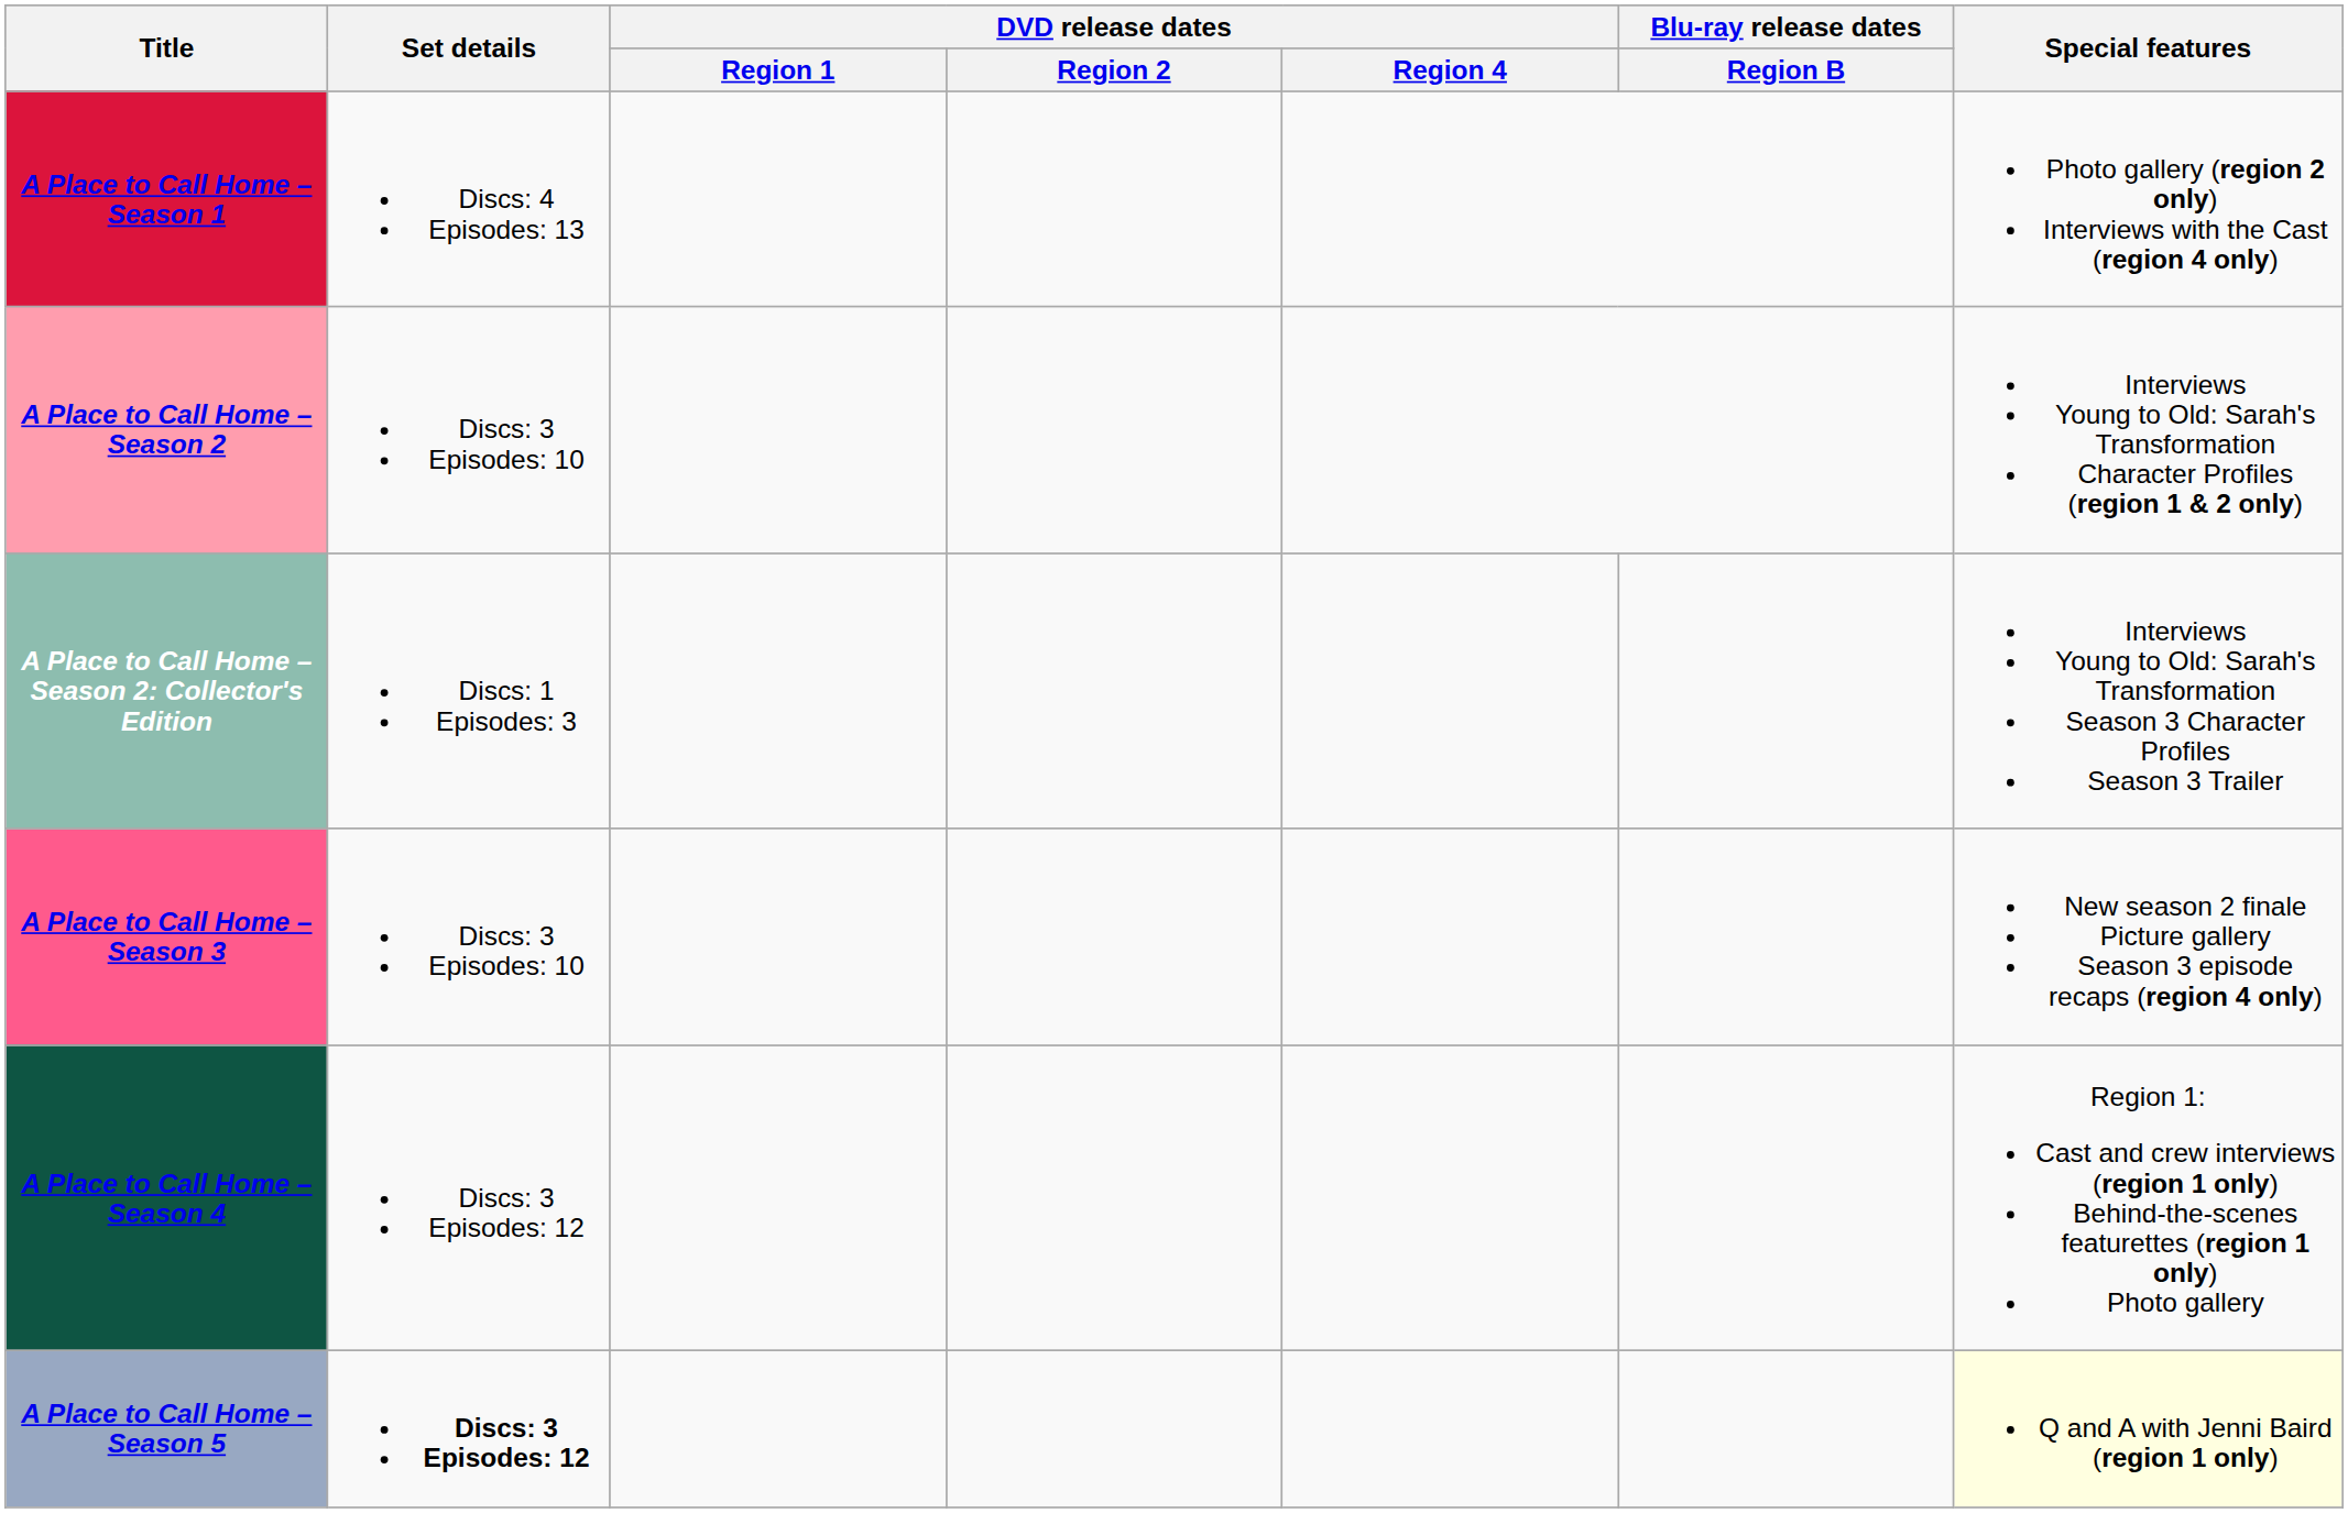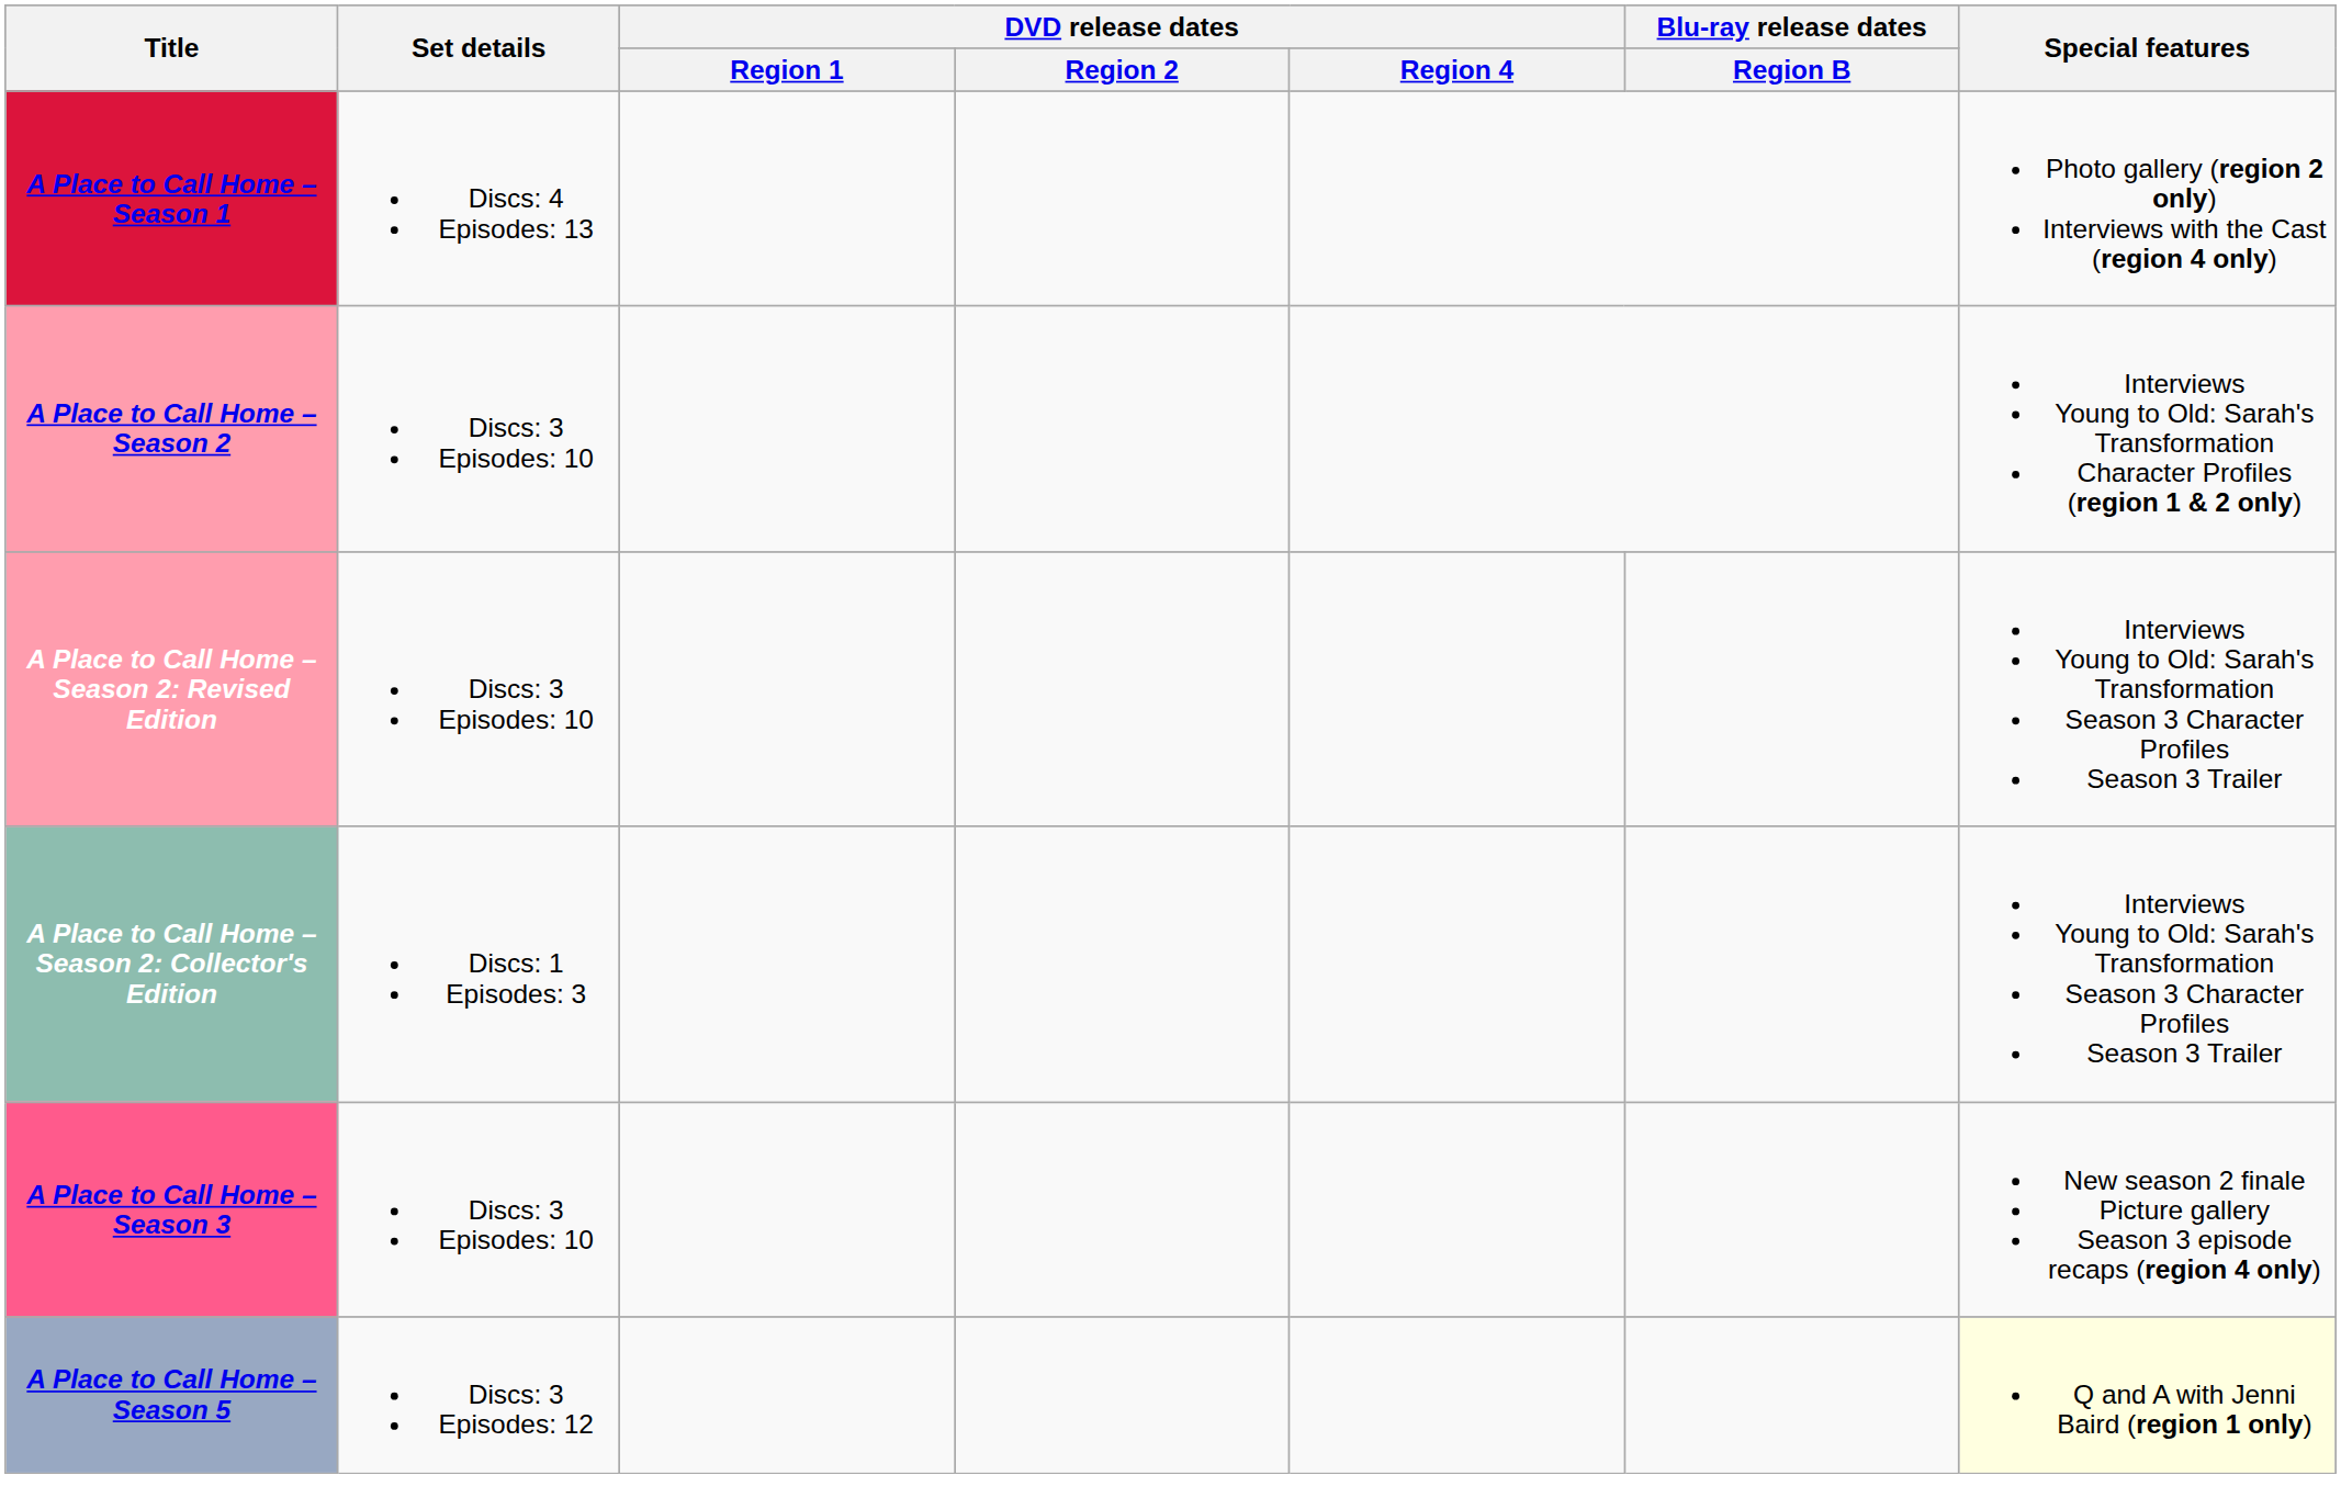 <table class="wikitable plainrowheaders" style="font-size:90%; text-align: center">
 <tr>
 <th scope="col" rowspan="2">Title</th>
 <th scope="col" rowspan="2" style="width: 10em;">Set details</th>
 <th scope="col" colspan="3"><a href='#'>DVD</a> release dates</th>
 <th scope="col" colspan="1"><a href='#'>Blu-ray</a> release dates</th>
 <th scope="col" rowspan="2">Special features</th>
 </tr>
 <tr>
 <th scope="col" style="width: 12em; font-size: 100%;"><a href='#'>Region 1</a></th>
 <th scope="col" style="width: 12em; font-size: 100%;"><a href='#'>Region 2</a></th>
 <th scope="col" style="width: 12em; font-size: 100%;"><a href='#'>Region 4</a></th>
 <th scope="col" style="width: 12em; font-size: 100%;"><a href='#'>Region B</a></th>
 </tr>
 <tr>
 <th scope="row" style="background:#dc143c; color:#fff;"><em><a href='#'><span>A Place to Call Home – Season 1</span></a></em></th>
 <td><br><ul><li>Discs: 4</li><li>Episodes: 13</li></ul></td>
 <td></td>
 <td></td>
 <td colspan="2"></td>
 <td><br><ul><li>Photo gallery (<strong>region 2 only</strong>)</li><li>Interviews with the Cast (<strong>region 4 only</strong>)</li></ul></td>
 </tr>
 <tr>
 <th scope="row" style="background:#FF9DAE; color:#fff;"><em><a href='#'><span>A Place to Call Home – Season 2</span></a></em></th>
 <td><br><ul><li>Discs: 3</li><li>Episodes: 10</li></ul></td>
 <td></td>
 <td></td>
 <td colspan="2"></td>
 <td><br><ul><li>Interviews</li><li>Young to Old: Sarah's Transformation</li><li>Character Profiles (<strong>region 1 & 2 only</strong>)</li></ul></td>
 </tr>
 <tr>
+<th scope="row" style="background:#FF9DAE; color:#fff;"><em><span>A Place to Call Home – Season 2: Revised Edition</span></em></th>
+<td><br><ul><li>Discs: 3</li><li>Episodes: 10</li></ul></td>
+<td></td>
+<td></td>
+<td></td>
+<td></td>
+<td><br><ul><li>Interviews</li><li>Young to Old: Sarah's Transformation</li><li>Season 3 Character Profiles</li><li>Season 3 Trailer</li></ul></td>
+</tr>
+<tr>
 <th scope="row" style="background:#8DBDAF; color:#fff;"><em><span>A Place to Call Home – Season 2: Collector's Edition</span></em></th>
 <td><br><ul><li>Discs: 1</li><li>Episodes: 3</li></ul></td>
 <td></td>
 <td></td>
 <td></td>
 <td></td>
 <td><br><ul><li>Interviews</li><li>Young to Old: Sarah's Transformation</li><li>Season 3 Character Profiles</li><li>Season 3 Trailer</li></ul></td>
 </tr>
 <tr>
 <th scope="row" style="background:#FF5A8C; color:#fff;"><em><a href='#'><span>A Place to Call Home – Season 3</span></a></em></th>
 <td><br><ul><li>Discs: 3</li><li>Episodes: 10</li></ul></td>
 <td></td>
 <td></td>
 <td></td>
 <td></td>
 <td><br><ul><li>New season 2 finale</li><li>Picture gallery</li><li>Season 3 episode recaps (<strong>region 4 only</strong>)</li></ul></td>
 </tr>
 <tr>
-<th scope="row" style="background:#0E5543; color:#fff;"><em><a href='#'><span>A Place to Call Home – Season 4</span></a></em></th>
+<th scope="row" style="background:#98A8C2; color:#fff;"><em><a href='#'><span>A Place to Call Home – Season 5</span></a></em></th>
 <td><br><ul><li>Discs: 3</li><li>Episodes: 12</li></ul></td>
-<td></td>
-<td></td>
-<td></td>
-<td></td>
-<td><br>Region 1:<ul><li>Cast and crew interviews (<strong>region 1 only</strong>)</li><li>Behind-the-scenes featurettes (<strong>region 1 only</strong>)</li><li>Photo gallery</li></ul></td>
-</tr>
-<tr>
-<th scope="row" style="background:#98A8C2; color:#fff;"><em><a href='#'><span>A Place to Call Home – Season 5</span></a></em></th>
-<td><strong><br><ul><li>Discs: 3</li><li>Episodes: 12</li></ul></strong></td>
 <td></td>
 <td></td>
 <td></td>
 <td></td>
 <td style="background: lightyellow;"><br><ul><li>Q and A with Jenni Baird (<strong>region 1 only</strong>)</li></ul></td>
 </tr>
 </table>
